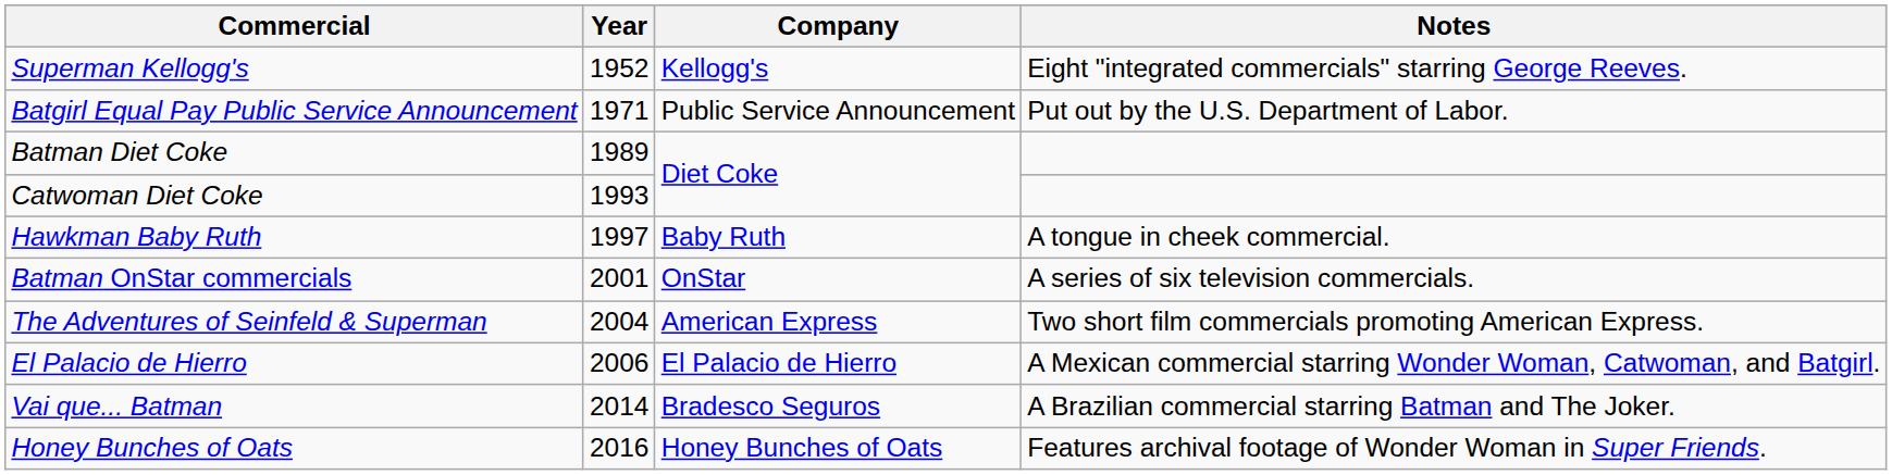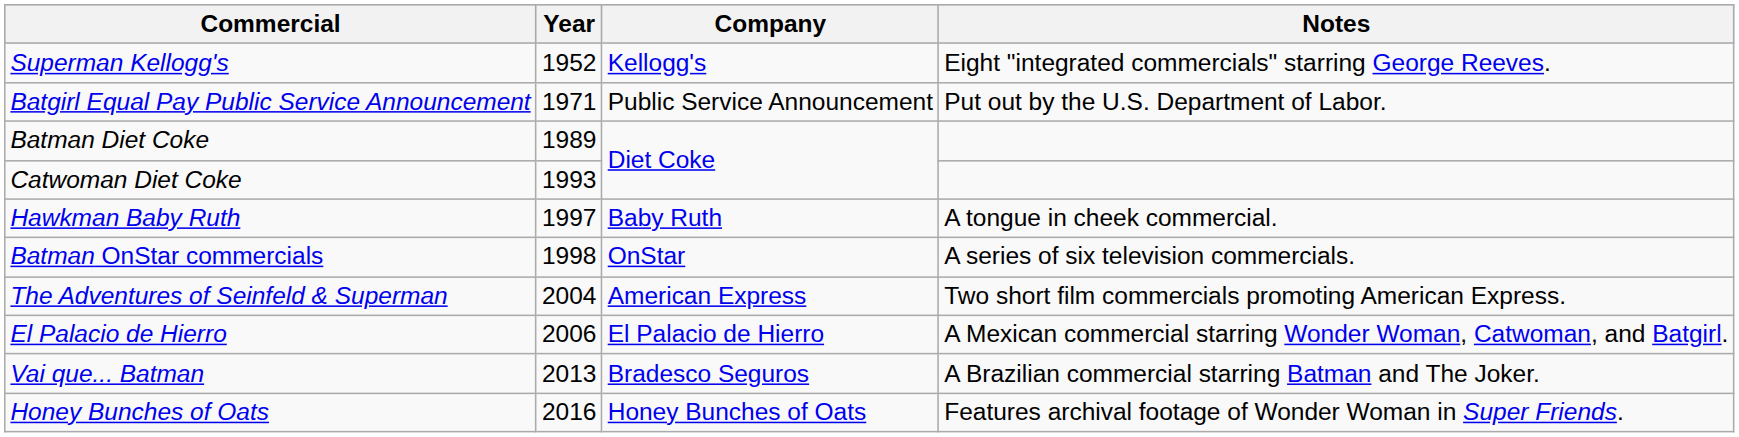 <table class="wikitable plainrowheaders" style="text-align: left">
 <tr bgcolor="#b0c4de">
 <th>Commercial</th>
 <th>Year</th>
 <th>Company</th>
 <th>Notes</th>
 </tr>
 <tr>
 <td><em><a href='#'>Superman Kellogg's</a></em></td>
 <td>1952</td>
 <td><a href='#'>Kellogg's</a></td>
 <td>Eight "integrated commercials" starring <a href='#'>George Reeves</a>.</td>
 </tr>
 <tr>
 <td><em><a href='#'>Batgirl Equal Pay Public Service Announcement</a></em></td>
 <td>1971</td>
 <td>Public Service Announcement</td>
 <td>Put out by the U.S. Department of Labor.</td>
 </tr>
 <tr>
 <td><em>Batman Diet Coke</em></td>
 <td>1989</td>
 <td rowspan="2"><a href='#'>Diet Coke</a></td>
 <td></td>
 </tr>
 <tr>
 <td><em>Catwoman Diet Coke</em></td>
 <td>1993</td>
 <td></td>
 </tr>
 <tr>
 <td><em><a href='#'>Hawkman Baby Ruth</a></em></td>
 <td>1997</td>
 <td><a href='#'>Baby Ruth</a></td>
 <td>A tongue in cheek commercial.</td>
 </tr>
 <tr>
 <td><a href='#'><em>Batman</em> OnStar commercials</a></td>
-<td>2001</td>
+<td>1998</td>
 <td><a href='#'>OnStar</a></td>
 <td>A series of six television commercials.</td>
 </tr>
 <tr>
 <td><em><a href='#'>The Adventures of Seinfeld & Superman</a></em></td>
 <td>2004</td>
 <td><a href='#'>American Express</a></td>
 <td>Two short film commercials promoting American Express.</td>
 </tr>
 <tr>
 <td><em><a href='#'>El Palacio de Hierro</a></em></td>
 <td>2006</td>
 <td><a href='#'>El Palacio de Hierro</a></td>
 <td>A Mexican commercial starring <a href='#'>Wonder Woman</a>, <a href='#'>Catwoman</a>, and <a href='#'>Batgirl</a>.</td>
 </tr>
 <tr>
 <td><em><a href='#'>Vai que... Batman</a></em></td>
-<td>2014</td>
+<td>2013</td>
 <td><a href='#'>Bradesco Seguros</a></td>
 <td>A Brazilian commercial starring <a href='#'>Batman</a> and The Joker.</td>
 </tr>
 <tr>
 <td><em><a href='#'>Honey Bunches of Oats</a></em></td>
 <td>2016</td>
 <td><a href='#'>Honey Bunches of Oats</a></td>
 <td>Features archival footage of Wonder Woman in <em><a href='#'>Super Friends</a></em>.</td>
 </tr>
 </table>
